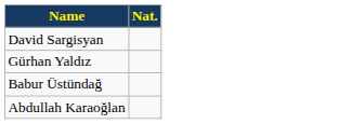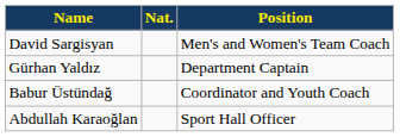 <table class="wikitable">
 <tr>
 <th style="color:#FFED00; background:#163962;">Name</th>
 <th style="color:#FFED00; background:#163962;">Nat.</th>
+<th style="color:#FFED00; background:#163962;">Position</th>
 </tr>
 <tr>
 <td>David Sargisyan</td>
 <td></td>
+<td>Men's and Women's Team Coach</td>
 </tr>
 <tr>
 <td>Gürhan Yaldız</td>
 <td></td>
+<td>Department Captain</td>
 </tr>
 <tr>
 <td>Babur Üstündağ</td>
 <td></td>
+<td>Coordinator and Youth Coach</td>
 </tr>
 <tr>
 <td>Abdullah Karaoğlan</td>
 <td></td>
+<td>Sport Hall Officer</td>
 </tr>
 </table>
